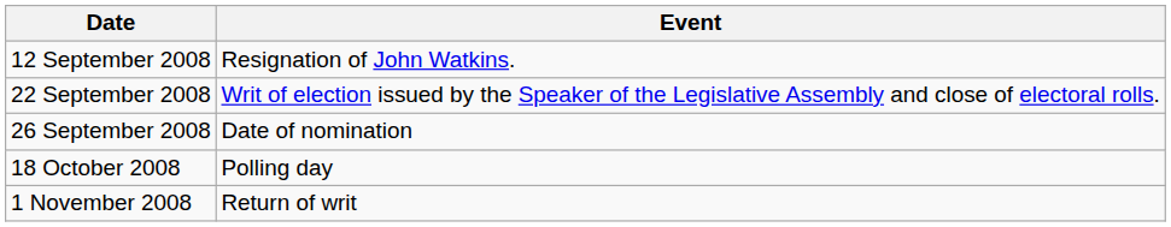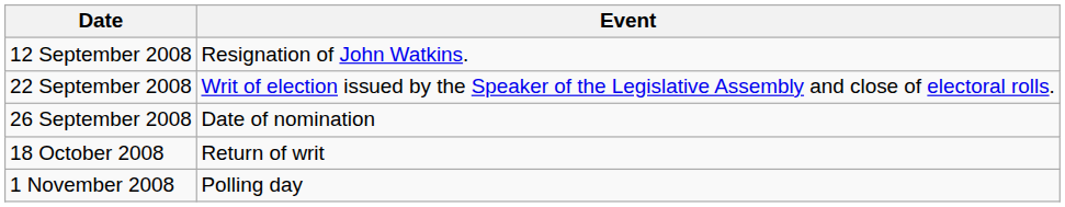 <table class="wikitable">
 <tr>
 <th>Date</th>
 <th>Event</th>
 </tr>
 <tr>
 <td>12 September 2008</td>
 <td>Resignation of <a href='#'>John Watkins</a>.</td>
 </tr>
 <tr>
 <td>22 September 2008</td>
 <td><a href='#'>Writ of election</a> issued by the <a href='#'>Speaker of the Legislative Assembly</a> and close of <a href='#'>electoral rolls</a>.</td>
 </tr>
 <tr>
 <td>26 September 2008</td>
 <td>Date of nomination</td>
 </tr>
 <tr>
 <td>18 October 2008</td>
-<td>Polling day</td>
+<td>Return of writ</td>
 </tr>
 <tr>
 <td>1 November 2008</td>
-<td>Return of writ</td>
+<td>Polling day</td>
 </tr>
 </table>
